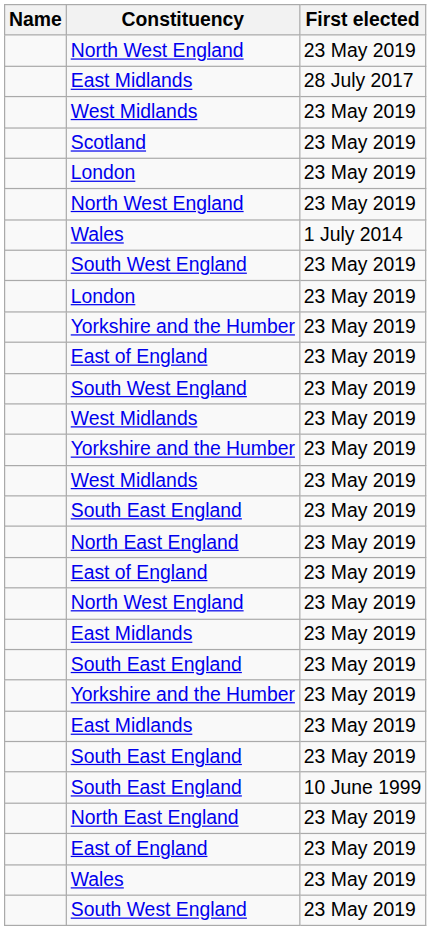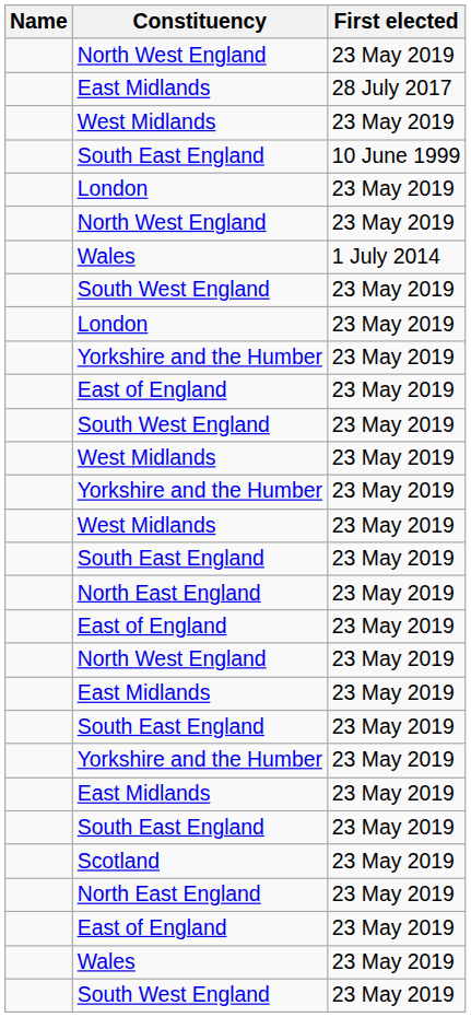 <table class="wikitable sortable">
 <tr>
 <th>Name</th>
 <th>Constituency</th>
 <th>First elected</th>
 </tr>
 <tr>
 <td></td>
 <td><a href='#'>North West England</a></td>
 <td>23 May 2019</td>
 </tr>
 <tr>
 <td></td>
 <td><a href='#'>East Midlands</a></td>
 <td>28 July 2017</td>
 </tr>
 <tr>
 <td></td>
 <td><a href='#'>West Midlands</a></td>
 <td>23 May 2019</td>
 </tr>
 <tr>
 <td></td>
-<td><a href='#'>Scotland</a></td>
-<td>23 May 2019</td>
+<td><a href='#'>South East England</a></td>
+<td>10 June 1999</td>
 </tr>
 <tr>
 <td></td>
 <td><a href='#'>London</a></td>
 <td>23 May 2019</td>
 </tr>
 <tr>
 <td></td>
 <td><a href='#'>North West England</a></td>
 <td>23 May 2019</td>
 </tr>
 <tr>
 <td></td>
 <td><a href='#'>Wales</a></td>
 <td>1 July 2014</td>
 </tr>
 <tr>
 <td></td>
 <td><a href='#'>South West England</a></td>
 <td>23 May 2019</td>
 </tr>
 <tr>
 <td></td>
 <td><a href='#'>London</a></td>
 <td>23 May 2019</td>
 </tr>
 <tr>
 <td></td>
 <td><a href='#'>Yorkshire and the Humber</a></td>
 <td>23 May 2019</td>
 </tr>
 <tr>
 <td></td>
 <td><a href='#'>East of England</a></td>
 <td>23 May 2019</td>
 </tr>
 <tr>
 <td></td>
 <td><a href='#'>South West England</a></td>
 <td>23 May 2019</td>
 </tr>
 <tr>
 <td></td>
 <td><a href='#'>West Midlands</a></td>
 <td>23 May 2019</td>
 </tr>
 <tr>
 <td></td>
 <td><a href='#'>Yorkshire and the Humber</a></td>
 <td>23 May 2019</td>
 </tr>
 <tr>
 <td></td>
 <td><a href='#'>West Midlands</a></td>
 <td>23 May 2019</td>
 </tr>
 <tr>
 <td></td>
 <td><a href='#'>South East England</a></td>
 <td>23 May 2019</td>
 </tr>
 <tr>
 <td></td>
 <td><a href='#'>North East England</a></td>
 <td>23 May 2019</td>
 </tr>
 <tr>
 <td></td>
 <td><a href='#'>East of England</a></td>
 <td>23 May 2019</td>
 </tr>
 <tr>
 <td></td>
 <td><a href='#'>North West England</a></td>
 <td>23 May 2019</td>
 </tr>
 <tr>
 <td></td>
 <td><a href='#'>East Midlands</a></td>
 <td>23 May 2019</td>
 </tr>
 <tr>
 <td></td>
 <td><a href='#'>South East England</a></td>
 <td>23 May 2019</td>
 </tr>
 <tr>
 <td></td>
 <td><a href='#'>Yorkshire and the Humber</a></td>
 <td>23 May 2019</td>
 </tr>
 <tr>
 <td></td>
 <td><a href='#'>East Midlands</a></td>
 <td>23 May 2019</td>
 </tr>
 <tr>
 <td></td>
 <td><a href='#'>South East England</a></td>
 <td>23 May 2019</td>
 </tr>
 <tr>
 <td></td>
-<td><a href='#'>South East England</a></td>
-<td>10 June 1999</td>
+<td><a href='#'>Scotland</a></td>
+<td>23 May 2019</td>
 </tr>
 <tr>
 <td></td>
 <td><a href='#'>North East England</a></td>
 <td>23 May 2019</td>
 </tr>
 <tr>
 <td></td>
 <td><a href='#'>East of England</a></td>
 <td>23 May 2019</td>
 </tr>
 <tr>
 <td></td>
 <td><a href='#'>Wales</a></td>
 <td>23 May 2019</td>
 </tr>
 <tr>
 <td></td>
 <td><a href='#'>South West England</a></td>
 <td>23 May 2019</td>
 </tr>
 </table>
